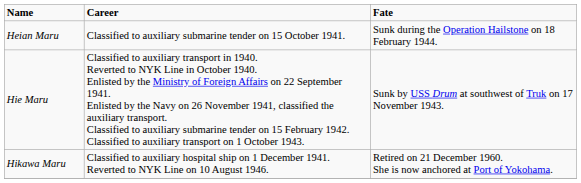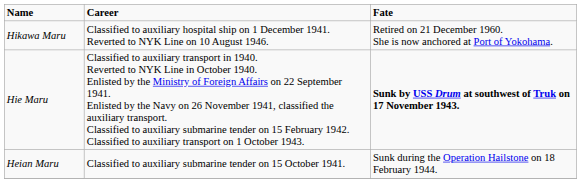 <table class="wikitable">
 <tr>
 <td width="7%"><strong>Name</strong></td>
 <td width="25%"><strong>Career</strong></td>
 <td width="18%"><strong>Fate</strong></td>
 </tr>
 <tr>
+<td><em>Hikawa Maru</em></td>
+<td>Classified to auxiliary hospital ship on 1 December 1941.<br>Reverted to NYK Line on 10 August 1946.</td>
+<td>Retired on 21 December 1960.<br>She is now anchored at <a href='#'>Port of Yokohama</a>.</td>
+</tr>
+<tr>
+<td><em>Hie Maru</em></td>
+<td>Classified to auxiliary transport in 1940.<br>Reverted to NYK Line in October 1940.<br>Enlisted by the <a href='#'>Ministry of Foreign Affairs</a> on 22 September 1941.<br>Enlisted by the Navy on 26 November 1941, classified the auxiliary transport.<br>Classified to auxiliary submarine tender on 15 February 1942.<br>Classified to auxiliary transport on 1 October 1943.</td>
+<td><strong>Sunk by <a href='#'>USS <em>Drum</em></a> at southwest of <a href='#'>Truk</a>  on 17 November 1943.</strong></td>
+</tr>
+<tr>
 <td><em>Heian Maru</em></td>
 <td>Classified to auxiliary submarine tender on 15 October 1941.</td>
 <td>Sunk during the <a href='#'>Operation Hailstone</a> on 18 February 1944.</td>
 </tr>
 <tr>
-<td><em>Hie Maru</em></td>
-<td>Classified to auxiliary transport in 1940.<br>Reverted to NYK Line in October 1940.<br>Enlisted by the <a href='#'>Ministry of Foreign Affairs</a> on 22 September 1941.<br>Enlisted by the Navy on 26 November 1941, classified the auxiliary transport.<br>Classified to auxiliary submarine tender on 15 February 1942.<br>Classified to auxiliary transport on 1 October 1943.</td>
-<td>Sunk by <a href='#'>USS <em>Drum</em></a> at southwest of <a href='#'>Truk</a>  on 17 November 1943.</td>
-</tr>
-<tr>
-<td><em>Hikawa Maru</em></td>
-<td>Classified to auxiliary hospital ship on 1 December 1941.<br>Reverted to NYK Line on 10 August 1946.</td>
-<td>Retired on 21 December 1960.<br>She is now anchored at <a href='#'>Port of Yokohama</a>.</td>
-</tr>
-<tr>
 </tr>
 </table>
